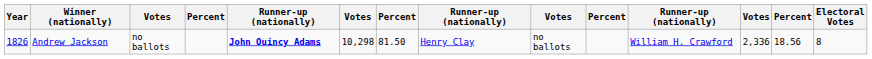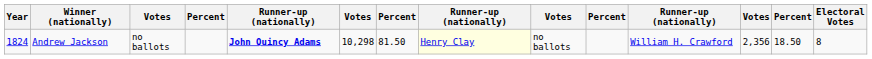 <table class="wikitable sortable">
 <tr>
 <th data-sort-type="number">Year</th>
 <th>Winner (nationally)</th>
 <th data-sort-type="number">Votes</th>
 <th data-sort-type="number">Percent</th>
 <th>Runner-up (nationally)</th>
 <th data-sort-type="number">Votes</th>
 <th data-sort-type="number">Percent</th>
 <th>Runner-up (nationally)</th>
 <th data-sort-type="number">Votes</th>
 <th data-sort-type="number">Percent</th>
 <th>Runner-up (nationally)</th>
 <th data-sort-type="number">Votes</th>
 <th data-sort-type="number">Percent</th>
 <th data-sort-type="number">Electoral<br>Votes</th>
 </tr>
 <tr>
-<td style"text-align:left"><a href='#'>1826</a></td>
+<td style"text-align:left"><a href='#'>1824</a></td>
 <td><a href='#'>Andrew Jackson</a></td>
 <td>no ballots</td>
 <td></td>
 <td><strong><a href='#'>John Quincy Adams</a></strong></td>
 <td>10,298</td>
 <td>81.50</td>
-<td><a href='#'>Henry Clay</a></td>
+<td style="background: lightyellow;"><a href='#'>Henry Clay</a></td>
 <td>no ballots</td>
 <td></td>
 <td><a href='#'>William H. Crawford</a></td>
-<td>2,336</td>
-<td>18.56</td>
+<td>2,356</td>
+<td>18.50</td>
 <td>8</td>
 </tr>
 </table>
